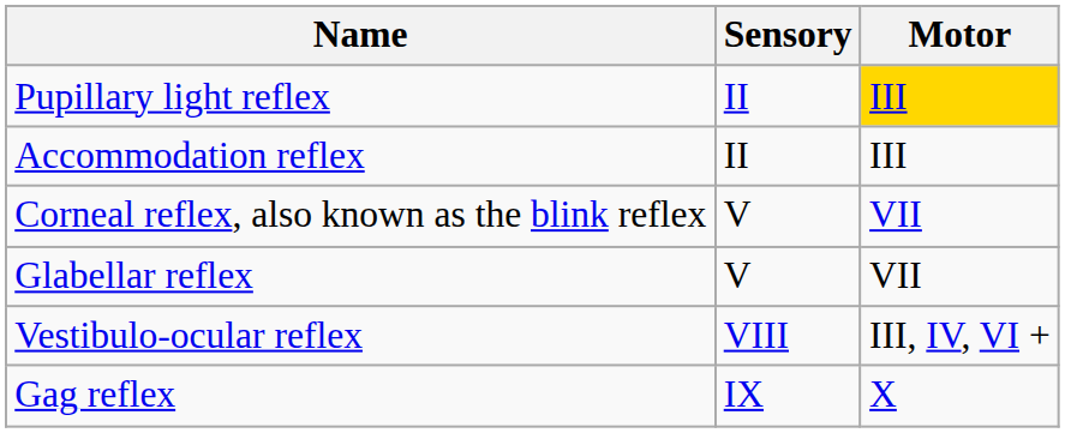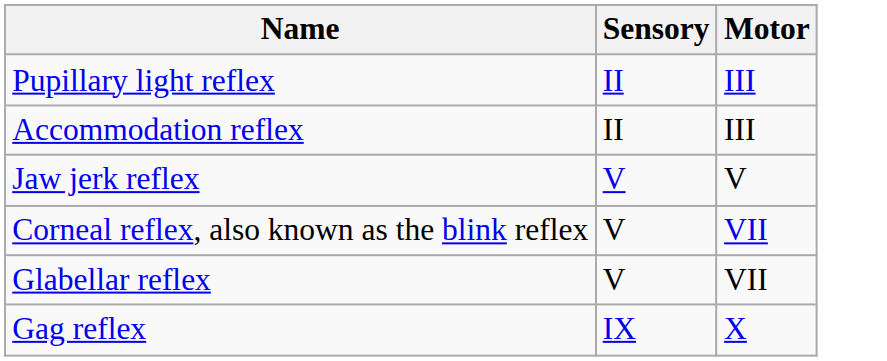 <table class="wikitable">
 <tr>
 <th>Name</th>
 <th>Sensory</th>
 <th>Motor</th>
 </tr>
 <tr>
 <td><a href='#'>Pupillary light reflex</a></td>
 <td><a href='#'>II</a></td>
-<td style="background: gold;"><a href='#'>III</a></td>
+<td><a href='#'>III</a></td>
 </tr>
 <tr>
 <td><a href='#'>Accommodation reflex</a></td>
 <td>II</td>
 <td>III</td>
+</tr>
+<tr>
+<td><a href='#'>Jaw jerk reflex</a></td>
+<td><a href='#'>V</a></td>
+<td>V</td>
 </tr>
 <tr>
 <td><a href='#'>Corneal reflex</a>, also known as the <a href='#'>blink</a> reflex</td>
 <td>V</td>
 <td><a href='#'>VII</a></td>
 </tr>
 <tr>
 <td><a href='#'>Glabellar reflex</a></td>
 <td>V</td>
 <td>VII</td>
 </tr>
 <tr>
-<td><a href='#'>Vestibulo-ocular reflex</a></td>
-<td><a href='#'>VIII</a></td>
-<td>III, <a href='#'>IV</a>, <a href='#'>VI</a>  +</td>
-</tr>
-<tr>
 <td><a href='#'>Gag reflex</a></td>
 <td><a href='#'>IX</a></td>
 <td><a href='#'>X</a></td>
 </tr>
 </table>
